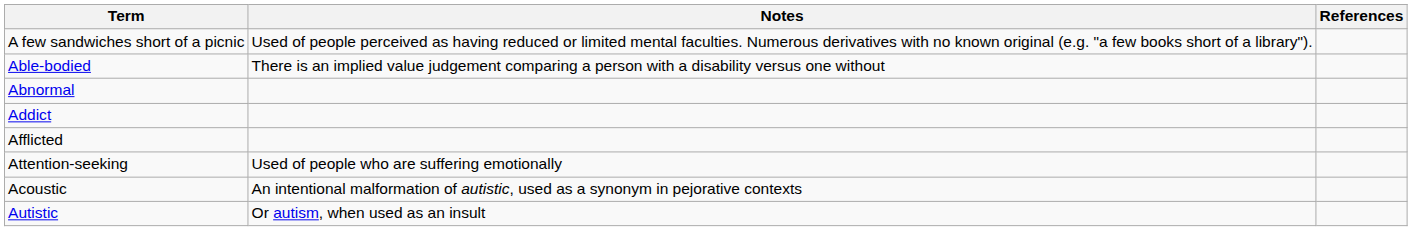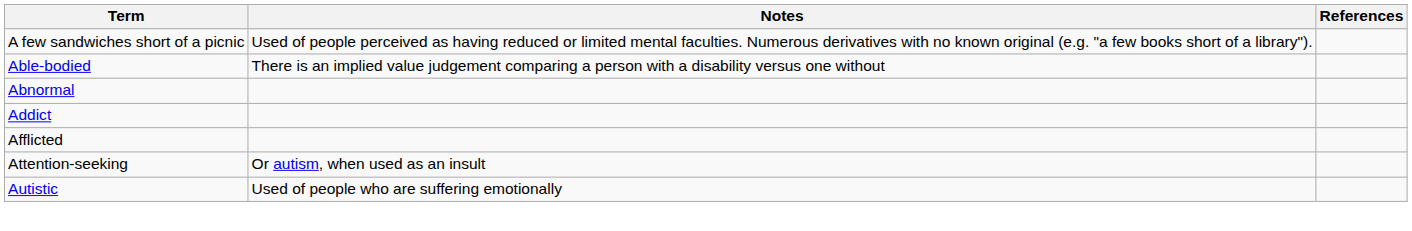 <table class="wikitable">
 <tr>
 <th>Term</th>
 <th>Notes</th>
 <th>References</th>
 </tr>
 <tr>
 <td>A few sandwiches short of a picnic</td>
 <td>Used of people perceived as having reduced or limited mental faculties. Numerous derivatives with no known original (e.g. "a few books short of a library").</td>
 <td></td>
 </tr>
 <tr>
 <td><a href='#'>Able-bodied</a></td>
 <td>There is an implied value judgement comparing a person with a disability versus one without</td>
 <td></td>
 </tr>
 <tr>
 <td><a href='#'>Abnormal</a></td>
 <td></td>
 <td></td>
 </tr>
 <tr>
 <td><a href='#'>Addict</a></td>
 <td></td>
 <td></td>
 </tr>
 <tr>
 <td>Afflicted</td>
 <td></td>
 <td></td>
 </tr>
 <tr>
 <td>Attention-seeking</td>
-<td>Used of people who are suffering emotionally</td>
-<td></td>
-</tr>
-<tr>
-<td>Acoustic</td>
-<td>An intentional malformation of <em>autistic</em>, used as a synonym in pejorative contexts</td>
+<td>Or <a href='#'>autism</a>, when used as an insult</td>
 <td></td>
 </tr>
 <tr>
 <td><a href='#'>Autistic</a></td>
-<td>Or <a href='#'>autism</a>, when used as an insult</td>
+<td>Used of people who are suffering emotionally</td>
 <td></td>
 </tr>
 </table>
